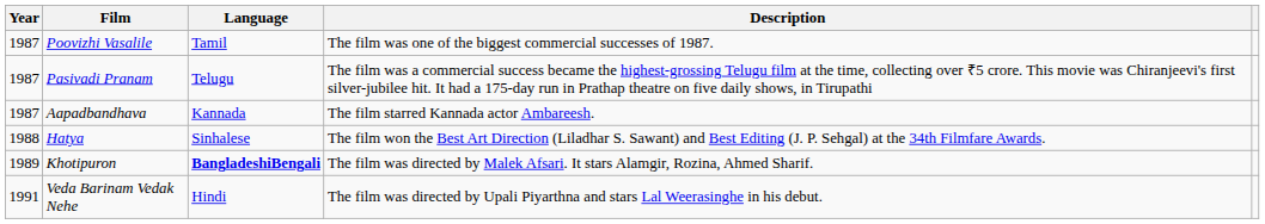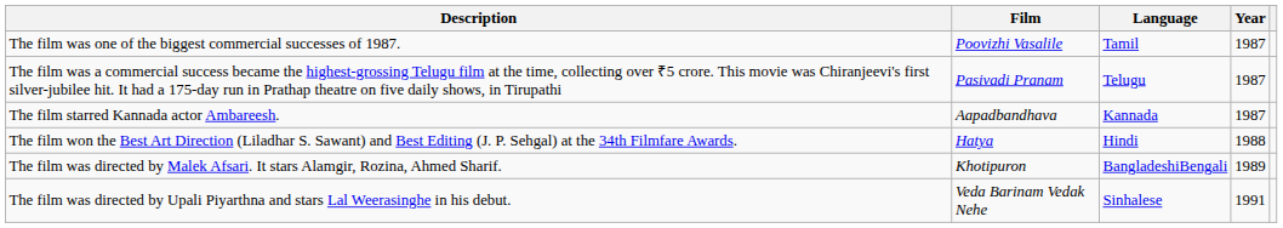 <table class="wikitable sortable" style="font-size:95%;">
 <tr>
-<th>Year</th>
+<th>Description</th>
 <th>Film</th>
 <th>Language</th>
-<th>Description</th>
+<th>Year</th>
 <th></th>
 </tr>
 <tr>
-<td>1987</td>
+<td>The film was one of the biggest commercial successes of 1987.</td>
 <td><em><a href='#'>Poovizhi Vasalile</a></em></td>
 <td><a href='#'>Tamil</a></td>
-<td>The film was one of the biggest commercial successes of 1987.</td>
+<td>1987</td>
 <td></td>
 </tr>
 <tr>
-<td>1987</td>
+<td>The film was a commercial success became the <a href='#'>highest-grossing Telugu film</a> at the time, collecting over ₹5 crore. This movie was Chiranjeevi's first silver-jubilee hit. It had a 175-day run in Prathap theatre on five daily shows, in Tirupathi</td>
 <td><em><a href='#'>Pasivadi Pranam</a></em></td>
 <td><a href='#'>Telugu</a></td>
-<td>The film was a commercial success became the <a href='#'>highest-grossing Telugu film</a> at the time, collecting over ₹5 crore. This movie was Chiranjeevi's first silver-jubilee hit. It had a 175-day run in Prathap theatre on five daily shows, in Tirupathi</td>
+<td>1987</td>
 <td></td>
 </tr>
 <tr>
-<td>1987</td>
+<td>The film starred Kannada actor <a href='#'>Ambareesh</a>.</td>
 <td><em>Aapadbandhava</em></td>
 <td><a href='#'>Kannada</a></td>
-<td>The film starred Kannada actor <a href='#'>Ambareesh</a>.</td>
+<td>1987</td>
 <td></td>
 </tr>
 <tr>
+<td>The film won the <a href='#'>Best Art Direction</a> (Liladhar S. Sawant) and <a href='#'>Best Editing</a> (J. P. Sehgal) at the <a href='#'>34th Filmfare Awards</a>.</td>
+<td><em><a href='#'>Hatya</a></em></td>
+<td><a href='#'>Hindi</a></td>
 <td>1988</td>
-<td><em><a href='#'>Hatya</a></em></td>
-<td><a href='#'>Sinhalese</a></td>
-<td>The film won the <a href='#'>Best Art Direction</a> (Liladhar S. Sawant) and <a href='#'>Best Editing</a> (J. P. Sehgal) at the <a href='#'>34th Filmfare Awards</a>.</td>
 <td></td>
 </tr>
 <tr>
+<td>The film was directed by <a href='#'>Malek Afsari</a>. It stars Alamgir, Rozina, Ahmed Sharif.</td>
+<td><em>Khotipuron</em></td>
+<td><a href='#'>BangladeshiBengali</a></td>
 <td>1989</td>
-<td><em>Khotipuron</em></td>
-<td><strong><a href='#'>BangladeshiBengali</a></strong></td>
-<td>The film was directed by <a href='#'>Malek Afsari</a>. It stars Alamgir, Rozina, Ahmed Sharif.</td>
 <td></td>
 </tr>
 <tr>
+<td>The film was directed by Upali Piyarthna and stars <a href='#'>Lal Weerasinghe</a> in his debut.</td>
+<td><em>Veda Barinam Vedak Nehe</em></td>
+<td><a href='#'>Sinhalese</a></td>
 <td>1991</td>
-<td><em>Veda Barinam Vedak Nehe</em></td>
-<td><a href='#'>Hindi</a></td>
-<td>The film was directed by Upali Piyarthna and stars <a href='#'>Lal Weerasinghe</a> in his debut.</td>
 <td></td>
 </tr>
 </table>
